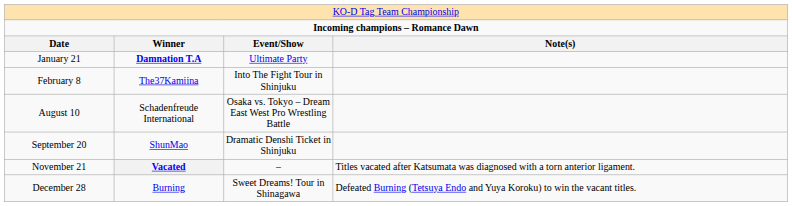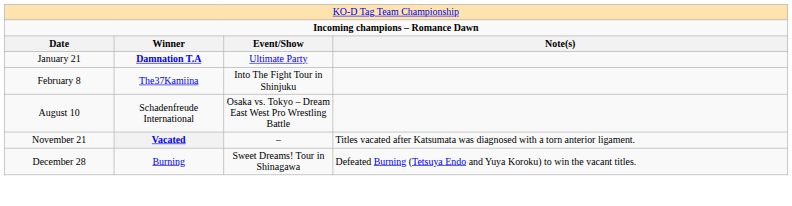 <table class="wikitable" style="text-align:center; width:100%;">
 <tr style="background:#ffe3af;">
 <td colspan="4" style="text-align: center;"><a href='#'>KO-D Tag Team Championship</a></td>
 </tr>
 <tr>
 <td colspan="4" style="text-align: center;"><strong>Incoming champions – Romance Dawn </strong></td>
 </tr>
 <tr>
 <th width=14%>Date</th>
 <th width=14%>Winner</th>
 <th width=14%>Event/Show</th>
 <th width=58%>Note(s)</th>
 </tr>
 <tr>
 <td>January 21</td>
 <td><strong><a href='#'>Damnation T.A</a><br></strong></td>
 <td><a href='#'>Ultimate Party</a></td>
 <td></td>
 </tr>
 <tr>
 <td>February 8</td>
 <td><a href='#'>The37Kamiina</a><br></td>
 <td>Into The Fight Tour in Shinjuku</td>
 <td></td>
 </tr>
 <tr>
 <td>August 10</td>
 <td>Schadenfreude International<br></td>
 <td>Osaka vs. Tokyo – Dream East West Pro Wrestling Battle</td>
 <td></td>
 </tr>
 <tr>
-<td>September 20</td>
-<td><a href='#'>ShunMao</a><br></td>
-<td>Dramatic Denshi Ticket in Shinjuku</td>
-<td></td>
-</tr>
-<tr>
 <td>November 21</td>
 <th><a href='#'>Vacated</a></th>
 <td>–</td>
 <td align=left>Titles vacated after Katsumata was diagnosed with a torn anterior ligament.</td>
 </tr>
 <tr>
 <td>December 28</td>
 <td><a href='#'>Burning</a><br></td>
 <td>Sweet Dreams! Tour in Shinagawa</td>
 <td align=left>Defeated <a href='#'>Burning</a> (<a href='#'>Tetsuya Endo</a> and Yuya Koroku) to win the vacant titles.</td>
 </tr>
 </table>
